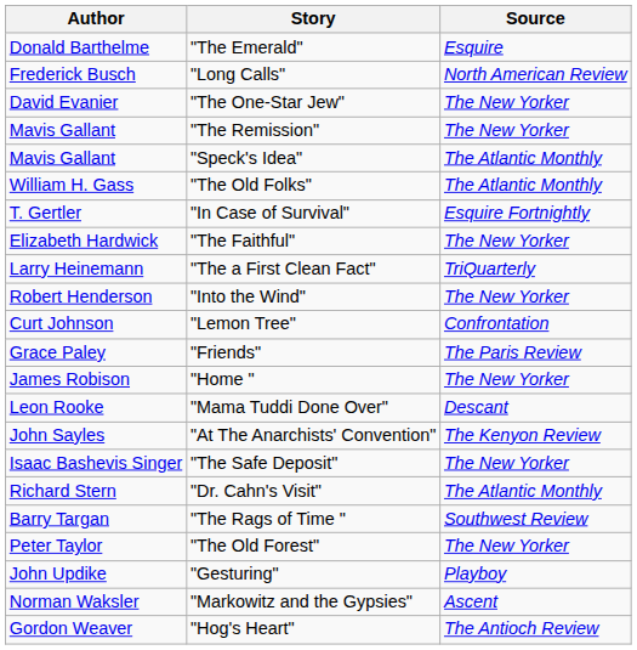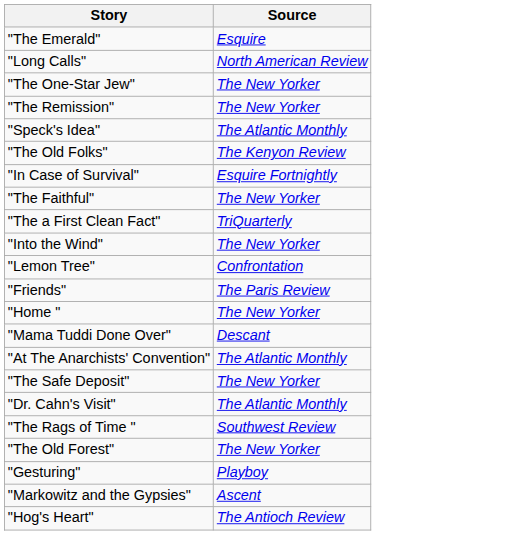 <table class="wikitable">
 <tr>
-<th>Author</th>
 <th>Story</th>
 <th>Source</th>
 </tr>
 <tr>
-<td><a href='#'>Donald Barthelme</a></td>
 <td>"The Emerald"</td>
 <td><em><a href='#'>Esquire</a></em></td>
 </tr>
 <tr>
-<td><a href='#'>Frederick Busch</a></td>
 <td>"Long Calls"</td>
 <td><em><a href='#'>North American Review</a></em></td>
 </tr>
 <tr>
-<td><a href='#'>David Evanier</a></td>
 <td>"The One-Star Jew"</td>
 <td><em><a href='#'>The New Yorker</a></em></td>
 </tr>
 <tr>
-<td><a href='#'>Mavis Gallant</a></td>
 <td>"The Remission"</td>
 <td><em><a href='#'>The New Yorker</a></em></td>
 </tr>
 <tr>
-<td><a href='#'>Mavis Gallant</a></td>
 <td>"Speck's Idea"</td>
 <td><em><a href='#'>The Atlantic Monthly</a></em></td>
 </tr>
 <tr>
-<td><a href='#'>William H. Gass</a></td>
 <td>"The Old Folks"</td>
-<td><em><a href='#'>The Atlantic Monthly</a></em></td>
+<td><em><a href='#'>The Kenyon Review</a></em></td>
 </tr>
 <tr>
-<td><a href='#'>T. Gertler</a></td>
 <td>"In Case of Survival"</td>
 <td><em><a href='#'>Esquire Fortnightly</a></em></td>
 </tr>
 <tr>
-<td><a href='#'>Elizabeth Hardwick</a></td>
 <td>"The Faithful"</td>
 <td><em><a href='#'>The New Yorker</a></em></td>
 </tr>
 <tr>
-<td><a href='#'>Larry Heinemann</a></td>
 <td>"The a First Clean Fact"</td>
 <td><em><a href='#'>TriQuarterly</a></em></td>
 </tr>
 <tr>
-<td><a href='#'>Robert Henderson</a></td>
 <td>"Into the Wind"</td>
 <td><em><a href='#'>The New Yorker</a></em></td>
 </tr>
 <tr>
-<td><a href='#'>Curt Johnson</a></td>
 <td>"Lemon Tree"</td>
 <td><em><a href='#'>Confrontation</a></em></td>
 </tr>
 <tr>
-<td><a href='#'>Grace Paley</a></td>
 <td>"Friends"</td>
 <td><em><a href='#'>The Paris Review</a></em></td>
 </tr>
 <tr>
-<td><a href='#'>James Robison</a></td>
 <td>"Home "</td>
 <td><em><a href='#'>The New Yorker</a></em></td>
 </tr>
 <tr>
-<td><a href='#'>Leon Rooke</a></td>
 <td>"Mama Tuddi Done Over"</td>
 <td><em><a href='#'>Descant</a></em></td>
 </tr>
 <tr>
-<td><a href='#'>John Sayles</a></td>
 <td>"At The Anarchists' Convention"</td>
-<td><em><a href='#'>The Kenyon Review</a></em></td>
+<td><em><a href='#'>The Atlantic Monthly</a></em></td>
 </tr>
 <tr>
-<td><a href='#'>Isaac Bashevis Singer</a></td>
 <td>"The Safe Deposit"</td>
 <td><em><a href='#'>The New Yorker</a></em></td>
 </tr>
 <tr>
-<td><a href='#'>Richard Stern</a></td>
 <td>"Dr. Cahn's Visit"</td>
 <td><em><a href='#'>The Atlantic Monthly</a></em></td>
 </tr>
 <tr>
-<td><a href='#'>Barry Targan</a></td>
 <td>"The Rags of Time "</td>
 <td><em><a href='#'>Southwest Review</a></em></td>
 </tr>
 <tr>
-<td><a href='#'>Peter Taylor</a></td>
 <td>"The Old Forest"</td>
 <td><em><a href='#'>The New Yorker</a></em></td>
 </tr>
 <tr>
-<td><a href='#'>John Updike</a></td>
 <td>"Gesturing"</td>
 <td><em><a href='#'>Playboy</a></em></td>
 </tr>
 <tr>
-<td><a href='#'>Norman Waksler</a></td>
 <td>"Markowitz and the Gypsies"</td>
 <td><em><a href='#'>Ascent</a></em></td>
 </tr>
 <tr>
-<td><a href='#'>Gordon Weaver</a></td>
 <td>"Hog's Heart"</td>
 <td><em><a href='#'>The Antioch Review</a></em></td>
 </tr>
 </table>
